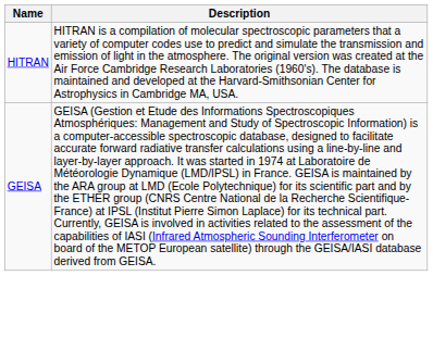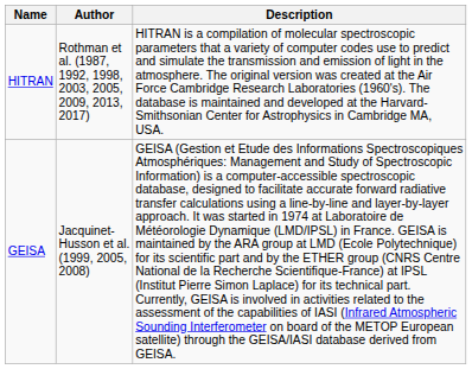 <table class="wikitable">
 <tr style="background:#efefef;">
 <th>Name</th>
+<th>Author</th>
 <th>Description</th>
 </tr>
 <tr>
 <td><a href='#'>HITRAN</a></td>
+<td>Rothman et al. (1987, 1992, 1998, 2003, 2005, 2009, 2013, 2017)</td>
 <td>HITRAN is a compilation of molecular spectroscopic parameters that a variety of computer codes use to predict and simulate the transmission and emission of light in the atmosphere.  The original version was created at the Air Force Cambridge Research Laboratories (1960's).  The database is maintained and developed at the Harvard-Smithsonian Center for Astrophysics in Cambridge MA, USA.</td>
 </tr>
 <tr>
 <td><a href='#'>GEISA</a></td>
+<td>Jacquinet-Husson et al. (1999, 2005, 2008)</td>
 <td>GEISA (Gestion et Etude des Informations Spectroscopiques Atmosphériques: Management and Study of Spectroscopic Information) is a computer-accessible spectroscopic database, designed to facilitate accurate forward radiative transfer calculations using a line-by-line and layer-by-layer approach. It was started in 1974 at Laboratoire de Météorologie Dynamique (LMD/IPSL) in France. GEISA is maintained by the ARA group at LMD (Ecole Polytechnique) for its scientific part and by the ETHER group (CNRS Centre National de la Recherche Scientifique-France) at IPSL (Institut Pierre Simon Laplace) for its technical part. Currently, GEISA is involved in activities related to the assessment of the capabilities of IASI (<a href='#'>Infrared Atmospheric Sounding Interferometer</a> on board of the METOP European satellite) through the GEISA/IASI database derived from GEISA.</td>
 </tr>
 </table>
